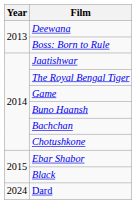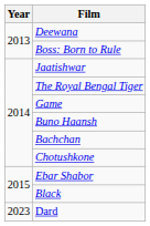 <table class="wikitable sortable">
 <tr>
 <th>Year</th>
 <th>Film</th>
 </tr>
 <tr>
 <td rowspan="2">2013</td>
 <td><em><a href='#'>Deewana</a></em></td>
 </tr>
 <tr>
 <td><em><a href='#'>Boss: Born to Rule</a></em></td>
 </tr>
 <tr>
 <td rowspan="6">2014</td>
 <td><em><a href='#'>Jaatishwar</a></em></td>
 </tr>
 <tr>
 <td><em><a href='#'>The Royal Bengal Tiger</a></em></td>
 </tr>
 <tr>
 <td><em><a href='#'>Game</a></em></td>
 </tr>
 <tr>
 <td><em><a href='#'>Buno Haansh</a></em></td>
 </tr>
 <tr>
 <td><em><a href='#'>Bachchan</a></em></td>
 </tr>
 <tr>
 <td><em><a href='#'>Chotushkone</a></em></td>
 </tr>
 <tr>
 <td rowspan="2">2015</td>
 <td><em><a href='#'>Ebar Shabor</a></em></td>
 </tr>
 <tr>
 <td><em><a href='#'>Black</a></em></td>
 </tr>
 <tr>
-<td>2024</td>
+<td>2023</td>
 <td><a href='#'>Dard</a></td>
 </tr>
 </table>
